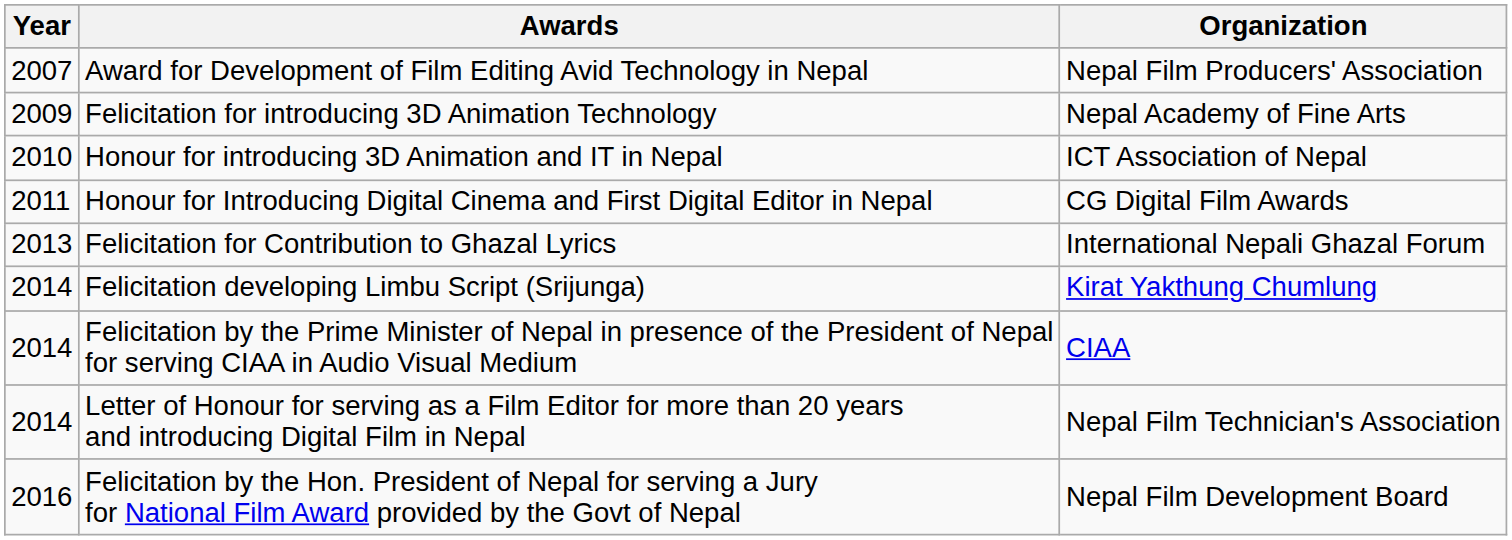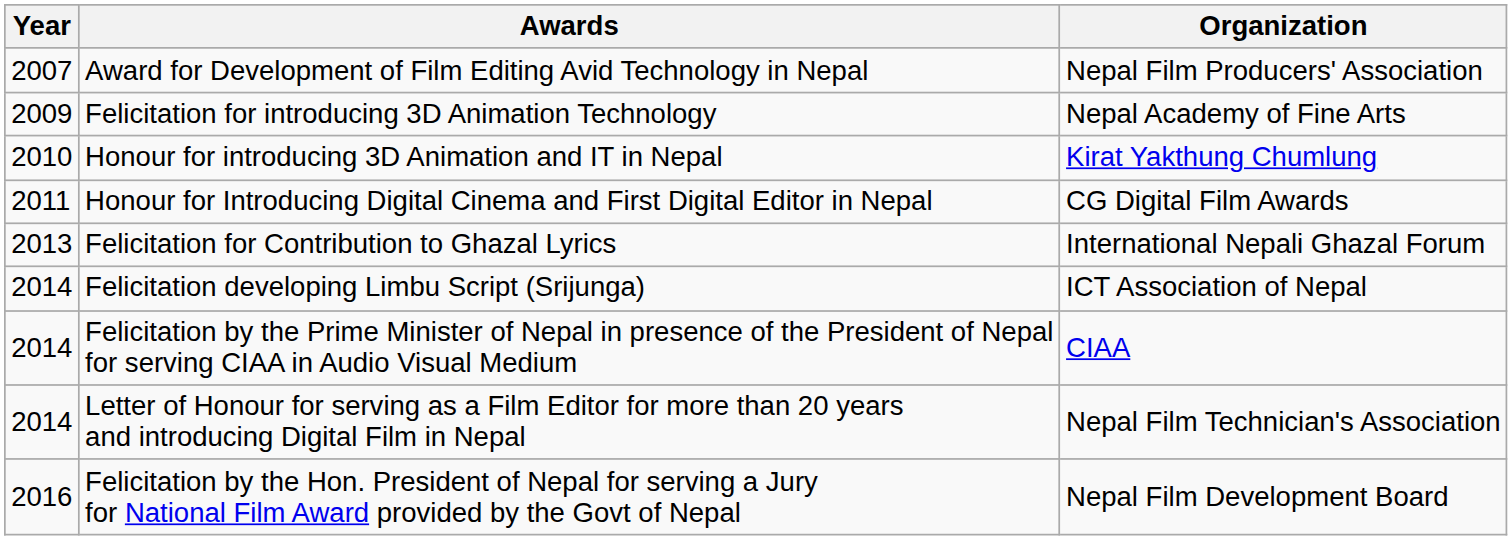 <table class="wikitable">
 <tr>
 <th>Year</th>
 <th>Awards</th>
 <th>Organization</th>
 </tr>
 <tr>
 <td>2007</td>
 <td>Award for Development of Film Editing Avid Technology in Nepal</td>
 <td>Nepal Film Producers' Association</td>
 </tr>
 <tr>
 <td>2009</td>
 <td>Felicitation for introducing 3D Animation Technology</td>
 <td>Nepal Academy of Fine Arts</td>
 </tr>
 <tr>
 <td>2010</td>
 <td>Honour for introducing 3D Animation and IT in Nepal</td>
-<td>ICT Association of Nepal</td>
+<td><a href='#'>Kirat Yakthung Chumlung</a></td>
 </tr>
 <tr>
 <td>2011</td>
 <td>Honour for Introducing Digital Cinema and First Digital Editor in Nepal</td>
 <td>CG Digital Film Awards</td>
 </tr>
 <tr>
 <td>2013</td>
 <td>Felicitation for Contribution to Ghazal Lyrics</td>
 <td>International Nepali Ghazal Forum</td>
 </tr>
 <tr>
 <td>2014</td>
 <td>Felicitation developing Limbu Script (Srijunga)</td>
-<td><a href='#'>Kirat Yakthung Chumlung</a></td>
+<td>ICT Association of Nepal</td>
 </tr>
 <tr>
 <td>2014</td>
 <td>Felicitation by the Prime Minister of Nepal in presence of the President of Nepal<br>for serving CIAA in Audio Visual Medium</td>
 <td><a href='#'>CIAA</a></td>
 </tr>
 <tr>
 <td>2014</td>
 <td>Letter of Honour for serving as a Film Editor for more than 20 years<br>and introducing Digital Film in Nepal</td>
 <td>Nepal Film Technician's Association</td>
 </tr>
 <tr>
 <td>2016</td>
 <td>Felicitation by the Hon. President of Nepal for serving a Jury<br>for <a href='#'>National Film Award</a> provided by the Govt of Nepal</td>
 <td>Nepal Film Development Board</td>
 </tr>
 </table>
